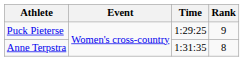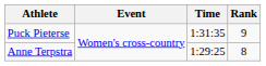 <table class=wikitable style=font-size:90%;text-align:center>
 <tr>
 <th>Athlete</th>
 <th>Event</th>
 <th>Time</th>
 <th>Rank</th>
 </tr>
 <tr align=center>
 <td align=left><a href='#'>Puck Pieterse</a></td>
 <td align=left rowspan=2><a href='#'>Women's cross-country</a></td>
-<td>1:29:25</td>
+<td>1:31:35</td>
 <td>9</td>
 </tr>
 <tr align=center>
 <td align=left><a href='#'>Anne Terpstra</a></td>
-<td>1:31:35</td>
+<td>1:29:25</td>
 <td>8</td>
 </tr>
 </table>
